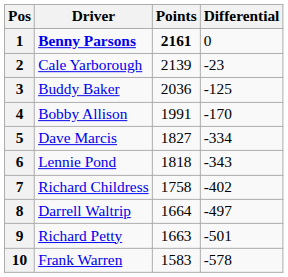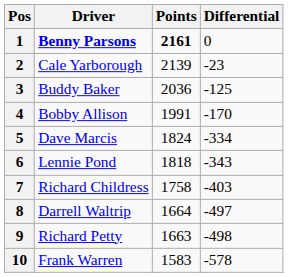 <table class="wikitable">
 <tr>
 <th>Pos</th>
 <th>Driver</th>
 <th>Points</th>
 <th>Differential</th>
 </tr>
 <tr>
 <th>1 </th>
 <td><strong><a href='#'>Benny Parsons</a></strong></td>
 <td style="text-align:center;"><strong>2161</strong></td>
 <td>0</td>
 </tr>
 <tr>
 <th>2 </th>
 <td><a href='#'>Cale Yarborough</a></td>
 <td style="text-align:center;">2139</td>
 <td>-23</td>
 </tr>
 <tr>
 <th>3 </th>
 <td><a href='#'>Buddy Baker</a></td>
 <td style="text-align:center;">2036</td>
 <td>-125</td>
 </tr>
 <tr>
 <th>4 </th>
 <td><a href='#'>Bobby Allison</a></td>
 <td style="text-align:center;">1991</td>
 <td>-170</td>
 </tr>
 <tr>
 <th>5 </th>
 <td><a href='#'>Dave Marcis</a></td>
-<td style="text-align:center;">1827</td>
+<td style="text-align:center;">1824</td>
 <td>-334</td>
 </tr>
 <tr>
 <th>6 </th>
 <td><a href='#'>Lennie Pond</a></td>
 <td style="text-align:center;">1818</td>
 <td>-343</td>
 </tr>
 <tr>
 <th>7 </th>
 <td><a href='#'>Richard Childress</a></td>
 <td style="text-align:center;">1758</td>
-<td>-402</td>
+<td>-403</td>
 </tr>
 <tr>
 <th>8 </th>
 <td><a href='#'>Darrell Waltrip</a></td>
 <td style="text-align:center;">1664</td>
 <td>-497</td>
 </tr>
 <tr>
 <th>9 </th>
 <td><a href='#'>Richard Petty</a></td>
 <td style="text-align:center;">1663</td>
-<td>-501</td>
+<td>-498</td>
 </tr>
 <tr>
 <th>10 </th>
 <td><a href='#'>Frank Warren</a></td>
 <td style="text-align:center;">1583</td>
 <td>-578</td>
 </tr>
 </table>
